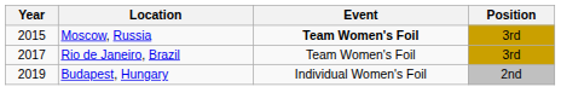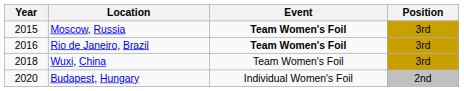 <table class="wikitable" width="50%" style="font-size:90%; text-align:center;">
 <tr>
 <th>Year</th>
 <th>Location</th>
 <th>Event</th>
 <th>Position</th>
 </tr>
 <tr>
 <td>2015</td>
 <td rowspan="1" align="left"> <a href='#'>Moscow</a>, <a href='#'>Russia</a></td>
 <td><strong>Team Women's Foil</strong></td>
 <td bgcolor="caramel">3rd</td>
 </tr>
 <tr>
-<td rowspan="1">2017</td>
+<td rowspan="1">2016</td>
 <td rowspan="1" align="left"> <a href='#'>Rio de Janeiro</a>, <a href='#'>Brazil</a></td>
+<td><strong>Team Women's Foil</strong></td>
+<td bgcolor="caramel">3rd</td>
+</tr>
+<tr>
+<td>2018</td>
+<td rowspan="1" align="left"> <a href='#'>Wuxi</a>, <a href='#'>China</a></td>
 <td>Team Women's Foil</td>
 <td bgcolor="caramel">3rd</td>
 </tr>
 <tr>
-<td>2019</td>
+<td>2020</td>
 <td rowspan="1" align="left"> <a href='#'>Budapest</a>, <a href='#'>Hungary</a></td>
 <td>Individual Women's Foil</td>
 <td bgcolor="silver">2nd</td>
 </tr>
 </table>
